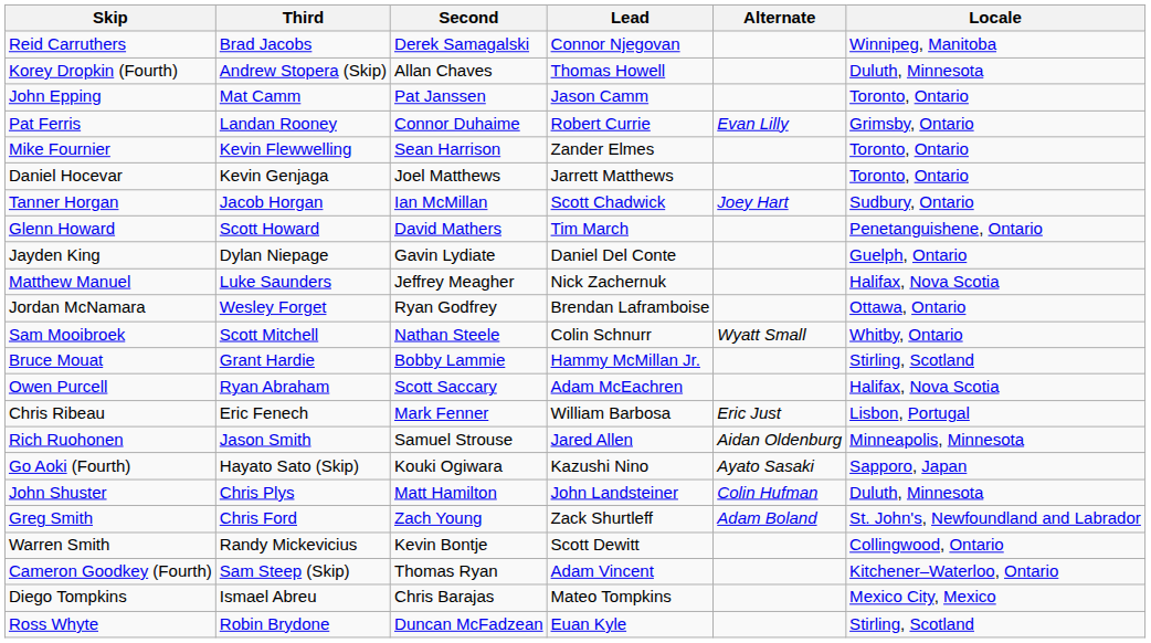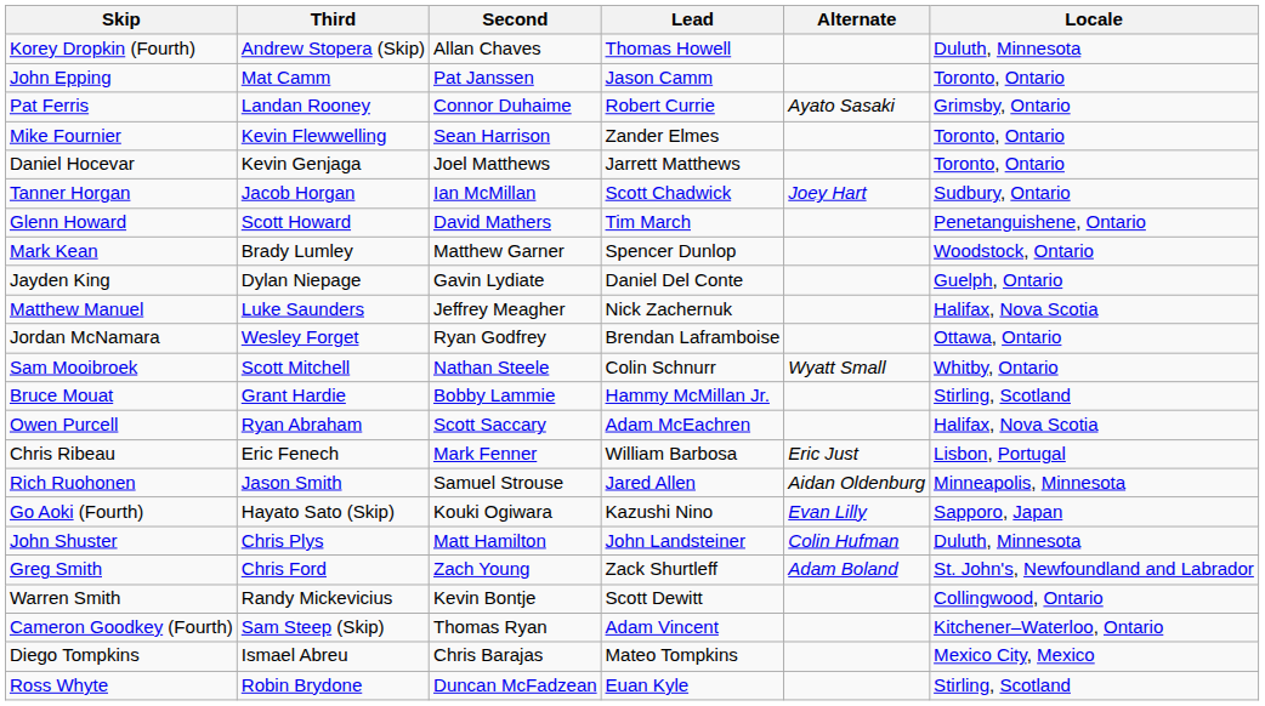 <table class=wikitable>
 <tr>
 <th scope="col">Skip</th>
 <th scope="col">Third</th>
 <th scope="col">Second</th>
 <th scope="col">Lead</th>
 <th scope="col">Alternate</th>
 <th scope="col">Locale</th>
-</tr>
-<tr>
-<td><a href='#'>Reid Carruthers</a></td>
-<td><a href='#'>Brad Jacobs</a></td>
-<td><a href='#'>Derek Samagalski</a></td>
-<td><a href='#'>Connor Njegovan</a></td>
-<td></td>
-<td> <a href='#'>Winnipeg</a>, <a href='#'>Manitoba</a></td>
 </tr>
 <tr>
 <td><a href='#'>Korey Dropkin</a> (Fourth)</td>
 <td><a href='#'>Andrew Stopera</a> (Skip)</td>
 <td>Allan Chaves</td>
 <td><a href='#'>Thomas Howell</a></td>
 <td></td>
 <td> <a href='#'>Duluth</a>, <a href='#'>Minnesota</a></td>
 </tr>
 <tr>
 <td><a href='#'>John Epping</a></td>
 <td><a href='#'>Mat Camm</a></td>
 <td><a href='#'>Pat Janssen</a></td>
 <td><a href='#'>Jason Camm</a></td>
 <td></td>
 <td> <a href='#'>Toronto</a>, <a href='#'>Ontario</a></td>
 </tr>
 <tr>
 <td><a href='#'>Pat Ferris</a></td>
 <td><a href='#'>Landan Rooney</a></td>
 <td><a href='#'>Connor Duhaime</a></td>
 <td><a href='#'>Robert Currie</a></td>
-<td><em><a href='#'>Evan Lilly</a></em></td>
+<td><em>Ayato Sasaki</em></td>
 <td> <a href='#'>Grimsby</a>, <a href='#'>Ontario</a></td>
 </tr>
 <tr>
 <td><a href='#'>Mike Fournier</a></td>
 <td><a href='#'>Kevin Flewwelling</a></td>
 <td><a href='#'>Sean Harrison</a></td>
 <td>Zander Elmes</td>
 <td></td>
 <td> <a href='#'>Toronto</a>, <a href='#'>Ontario</a></td>
 </tr>
 <tr>
 <td>Daniel Hocevar</td>
 <td>Kevin Genjaga</td>
 <td>Joel Matthews</td>
 <td>Jarrett Matthews</td>
 <td></td>
 <td> <a href='#'>Toronto</a>, <a href='#'>Ontario</a></td>
 </tr>
 <tr>
 <td><a href='#'>Tanner Horgan</a></td>
 <td><a href='#'>Jacob Horgan</a></td>
 <td><a href='#'>Ian McMillan</a></td>
 <td><a href='#'>Scott Chadwick</a></td>
 <td><em><a href='#'>Joey Hart</a></em></td>
 <td> <a href='#'>Sudbury</a>, <a href='#'>Ontario</a></td>
 </tr>
 <tr>
 <td><a href='#'>Glenn Howard</a></td>
 <td><a href='#'>Scott Howard</a></td>
 <td><a href='#'>David Mathers</a></td>
 <td><a href='#'>Tim March</a></td>
 <td></td>
 <td> <a href='#'>Penetanguishene</a>, <a href='#'>Ontario</a></td>
+</tr>
+<tr>
+<td><a href='#'>Mark Kean</a></td>
+<td>Brady Lumley</td>
+<td>Matthew Garner</td>
+<td>Spencer Dunlop</td>
+<td></td>
+<td> <a href='#'>Woodstock</a>, <a href='#'>Ontario</a></td>
 </tr>
 <tr>
 <td>Jayden King</td>
 <td>Dylan Niepage</td>
 <td>Gavin Lydiate</td>
 <td>Daniel Del Conte</td>
 <td></td>
 <td> <a href='#'>Guelph</a>, <a href='#'>Ontario</a></td>
 </tr>
 <tr>
 <td><a href='#'>Matthew Manuel</a></td>
 <td><a href='#'>Luke Saunders</a></td>
 <td>Jeffrey Meagher</td>
 <td>Nick Zachernuk</td>
 <td></td>
 <td> <a href='#'>Halifax</a>, <a href='#'>Nova Scotia</a></td>
 </tr>
 <tr>
 <td>Jordan McNamara</td>
 <td><a href='#'>Wesley Forget</a></td>
 <td>Ryan Godfrey</td>
 <td>Brendan Laframboise</td>
 <td></td>
 <td> <a href='#'>Ottawa</a>, <a href='#'>Ontario</a></td>
 </tr>
 <tr>
 <td><a href='#'>Sam Mooibroek</a></td>
 <td><a href='#'>Scott Mitchell</a></td>
 <td><a href='#'>Nathan Steele</a></td>
 <td>Colin Schnurr</td>
 <td><em>Wyatt Small</em></td>
 <td> <a href='#'>Whitby</a>, <a href='#'>Ontario</a></td>
 </tr>
 <tr>
 <td><a href='#'>Bruce Mouat</a></td>
 <td><a href='#'>Grant Hardie</a></td>
 <td><a href='#'>Bobby Lammie</a></td>
 <td><a href='#'>Hammy McMillan Jr.</a></td>
 <td></td>
 <td> <a href='#'>Stirling</a>, <a href='#'>Scotland</a></td>
 </tr>
 <tr>
 <td><a href='#'>Owen Purcell</a></td>
 <td><a href='#'>Ryan Abraham</a></td>
 <td><a href='#'>Scott Saccary</a></td>
 <td><a href='#'>Adam McEachren</a></td>
 <td></td>
 <td> <a href='#'>Halifax</a>, <a href='#'>Nova Scotia</a></td>
 </tr>
 <tr>
 <td>Chris Ribeau</td>
 <td>Eric Fenech</td>
 <td><a href='#'>Mark Fenner</a></td>
 <td>William Barbosa</td>
 <td><em>Eric Just</em></td>
 <td> <a href='#'>Lisbon</a>, <a href='#'>Portugal</a></td>
 </tr>
 <tr>
 <td><a href='#'>Rich Ruohonen</a></td>
 <td><a href='#'>Jason Smith</a></td>
 <td>Samuel Strouse</td>
 <td><a href='#'>Jared Allen</a></td>
 <td><em>Aidan Oldenburg</em></td>
 <td> <a href='#'>Minneapolis</a>, <a href='#'>Minnesota</a></td>
 </tr>
 <tr>
 <td><a href='#'>Go Aoki</a> (Fourth)</td>
 <td>Hayato Sato (Skip)</td>
 <td>Kouki Ogiwara</td>
 <td>Kazushi Nino</td>
-<td><em>Ayato Sasaki</em></td>
+<td><em><a href='#'>Evan Lilly</a></em></td>
 <td> <a href='#'>Sapporo</a>, <a href='#'>Japan</a></td>
 </tr>
 <tr>
 <td><a href='#'>John Shuster</a></td>
 <td><a href='#'>Chris Plys</a></td>
 <td><a href='#'>Matt Hamilton</a></td>
 <td><a href='#'>John Landsteiner</a></td>
 <td><em><a href='#'>Colin Hufman</a></em></td>
 <td> <a href='#'>Duluth</a>, <a href='#'>Minnesota</a></td>
 </tr>
 <tr>
 <td><a href='#'>Greg Smith</a></td>
 <td><a href='#'>Chris Ford</a></td>
 <td><a href='#'>Zach Young</a></td>
 <td>Zack Shurtleff</td>
 <td><em><a href='#'>Adam Boland</a></em></td>
 <td> <a href='#'>St. John's</a>, <a href='#'>Newfoundland and Labrador</a></td>
 </tr>
 <tr>
 <td>Warren Smith</td>
 <td>Randy Mickevicius</td>
 <td>Kevin Bontje</td>
 <td>Scott Dewitt</td>
 <td></td>
 <td> <a href='#'>Collingwood</a>, <a href='#'>Ontario</a></td>
 </tr>
 <tr>
 <td><a href='#'>Cameron Goodkey</a> (Fourth)</td>
 <td><a href='#'>Sam Steep</a> (Skip)</td>
 <td>Thomas Ryan</td>
 <td><a href='#'>Adam Vincent</a></td>
 <td></td>
 <td> <a href='#'>Kitchener–Waterloo</a>, <a href='#'>Ontario</a></td>
 </tr>
 <tr>
 <td>Diego Tompkins</td>
 <td>Ismael Abreu</td>
 <td>Chris Barajas</td>
 <td>Mateo Tompkins</td>
 <td></td>
 <td> <a href='#'>Mexico City</a>, <a href='#'>Mexico</a></td>
 </tr>
 <tr>
 <td><a href='#'>Ross Whyte</a></td>
 <td><a href='#'>Robin Brydone</a></td>
 <td><a href='#'>Duncan McFadzean</a></td>
 <td><a href='#'>Euan Kyle</a></td>
 <td></td>
 <td> <a href='#'>Stirling</a>, <a href='#'>Scotland</a></td>
 </tr>
 </table>
